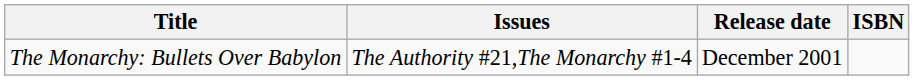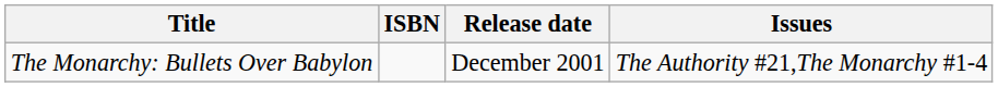 <table class="wikitable">
 <tr>
 <th>Title</th>
+<th>ISBN</th>
+<th>Release date</th>
 <th>Issues</th>
-<th>Release date</th>
-<th>ISBN</th>
 </tr>
 <tr>
 <td><em>The Monarchy: Bullets Over Babylon</em></td>
+<td></td>
+<td>December 2001</td>
 <td><em>The Authority</em> #21,<em>The Monarchy</em> #1-4</td>
-<td>December 2001</td>
-<td></td>
 </tr>
 </table>
